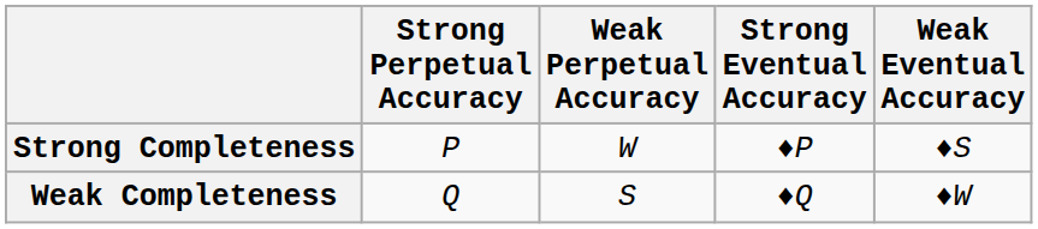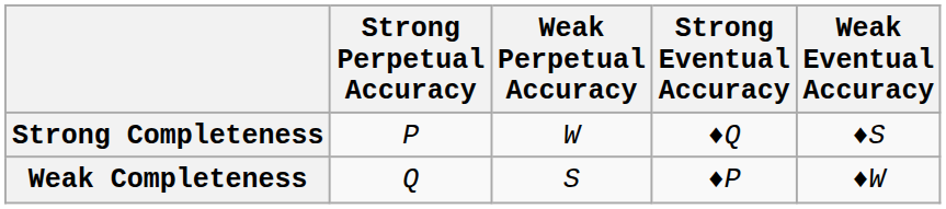 <table class="wikitable" style="text-align:center;">
 <tr>
 <th></th>
 <th>Strong<br>Perpetual<br>Accuracy</th>
 <th>Weak<br>Perpetual<br>Accuracy</th>
 <th>Strong<br>Eventual<br>Accuracy</th>
 <th>Weak<br>Eventual<br>Accuracy</th>
 </tr>
 <tr>
 <th>Strong Completeness</th>
 <td><em>P</em></td>
 <td><em>W</em></td>
-<td><em>♦P</em></td>
+<td><em>♦Q</em></td>
 <td><em>♦S</em></td>
 </tr>
 <tr>
 <th>Weak Completeness</th>
 <td><em>Q</em></td>
 <td><em>S</em></td>
-<td><em>♦Q</em></td>
+<td><em>♦P</em></td>
 <td><em>♦W</em></td>
 </tr>
 </table>
